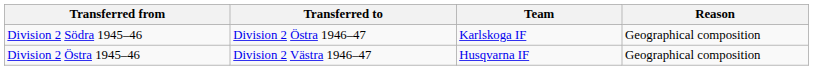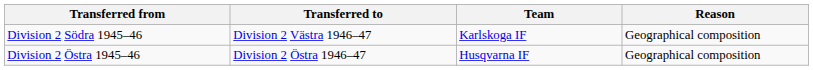 <table class="wikitable" style="text-align: left;">
 <tr>
 <th style="width: 275px;">Transferred from</th>
 <th style="width: 275px;">Transferred to</th>
 <th style="width: 200px;">Team</th>
 <th style="width: 225px;">Reason</th>
 </tr>
 <tr>
 <td><a href='#'>Division 2</a> <a href='#'>Södra</a> 1945–46</td>
-<td><a href='#'>Division 2</a> <a href='#'>Östra</a> 1946–47</td>
+<td><a href='#'>Division 2</a> <a href='#'>Västra</a> 1946–47</td>
 <td><a href='#'>Karlskoga IF</a></td>
 <td>Geographical composition</td>
 </tr>
 <tr>
 <td><a href='#'>Division 2</a> <a href='#'>Östra</a> 1945–46</td>
-<td><a href='#'>Division 2</a> <a href='#'>Västra</a> 1946–47</td>
+<td><a href='#'>Division 2</a> <a href='#'>Östra</a> 1946–47</td>
 <td><a href='#'>Husqvarna IF</a></td>
 <td>Geographical composition</td>
 </tr>
 </table>
